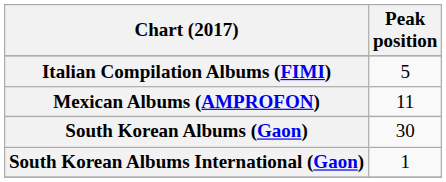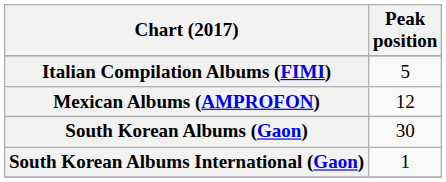 <table class="wikitable sortable plainrowheaders" style="text-align:center">
 <tr>
 <th scope="col">Chart (2017)</th>
 <th scope="col">Peak<br> position</th>
 </tr>
 <tr>
 </tr>
 <tr>
 </tr>
 <tr>
 </tr>
 <tr>
 </tr>
 <tr>
 </tr>
 <tr>
 </tr>
 <tr>
 </tr>
 <tr>
 </tr>
 <tr>
 </tr>
 <tr>
 <th scope="row">Italian Compilation Albums (<a href='#'>FIMI</a>)</th>
 <td>5</td>
 </tr>
 <tr>
 <th scope="row">Mexican Albums (<a href='#'>AMPROFON</a>)<br></th>
-<td>11</td>
+<td>12</td>
 </tr>
 <tr>
 </tr>
 <tr>
 </tr>
 <tr>
 </tr>
 <tr>
 </tr>
 <tr>
 <th scope="row">South Korean Albums (<a href='#'>Gaon</a>)</th>
 <td>30</td>
 </tr>
 <tr>
 <th scope="row">South Korean Albums International (<a href='#'>Gaon</a>)</th>
 <td>1</td>
 </tr>
 <tr>
 </tr>
 <tr>
 </tr>
 <tr>
 </tr>
 <tr>
 </tr>
 <tr>
 </tr>
 <tr>
 </tr>
 </table>
